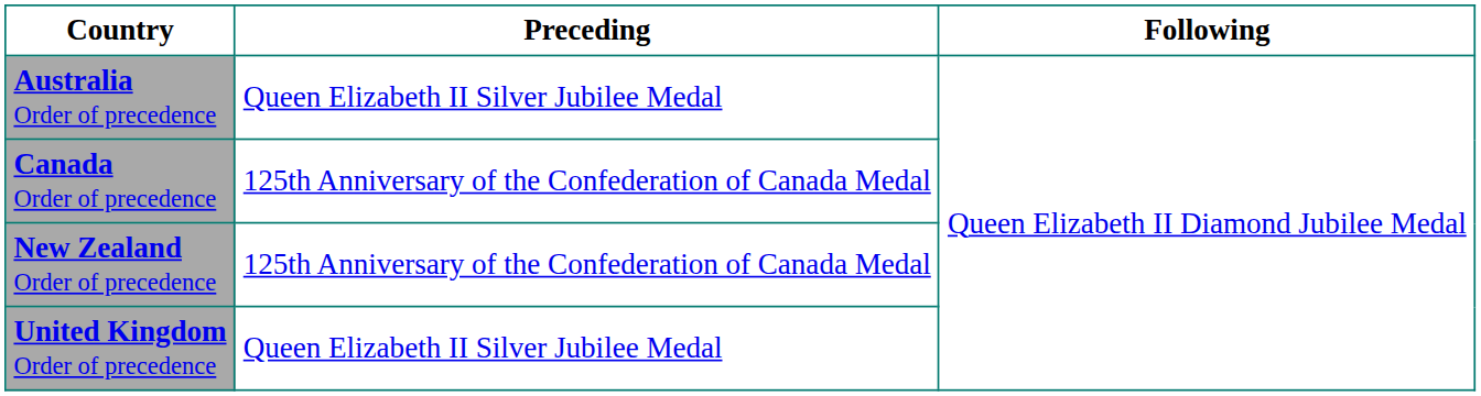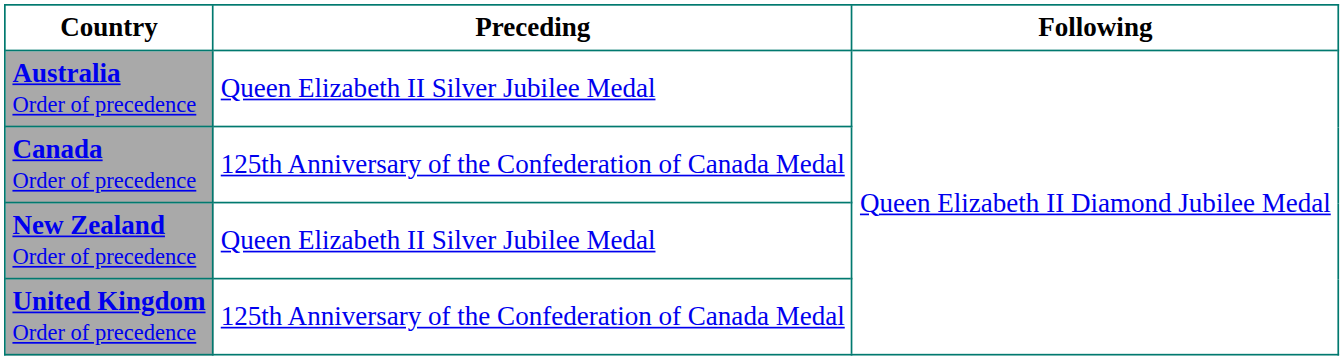 <table border="2" cellpadding="4" cellspacing="0" style="margin: 1em 1em 1em 0; background:white; border: 1px #01796F solid; border-collapse: collapse">
 <tr bgcolor="white">
 <td align="center"><strong>Country</strong></td>
 <td align="center"><strong>Preceding</strong></td>
 <td align="center"><strong>Following</strong></td>
 </tr>
 <tr>
 <td bgcolor="#A9A9A9"> <strong><a href='#'><span>Australia</span></a></strong><br><small><a href='#'><span>Order of precedence</span></a></small></td>
 <td><a href='#'>Queen Elizabeth II Silver Jubilee Medal</a></td>
 <td rowspan=4><a href='#'>Queen Elizabeth II Diamond Jubilee Medal</a></td>
 </tr>
 <tr>
 <td bgcolor="#A9A9A9"> <strong><a href='#'><span>Canada</span></a></strong><br><small><a href='#'><span>Order of precedence</span></a></small></td>
 <td><a href='#'>125th Anniversary of the Confederation of Canada Medal</a></td>
 </tr>
 <tr>
 <td bgcolor="#A9A9A9"> <strong><a href='#'><span>New Zealand</span></a></strong><br><small><a href='#'><span>Order of precedence</span></a></small></td>
-<td><a href='#'>125th Anniversary of the Confederation of Canada Medal</a></td>
+<td><a href='#'>Queen Elizabeth II Silver Jubilee Medal</a></td>
 </tr>
 <tr>
 <td bgcolor="#A9A9A9"> <strong><a href='#'><span>United Kingdom</span></a></strong><br><small><a href='#'><span>Order of precedence</span></a></small></td>
-<td><a href='#'>Queen Elizabeth II Silver Jubilee Medal</a></td>
+<td><a href='#'>125th Anniversary of the Confederation of Canada Medal</a></td>
 </tr>
 </table>
